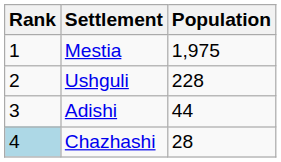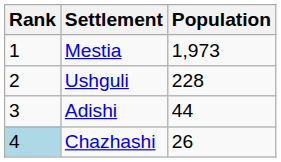 <table class="wikitable sortable">
 <tr>
 <th>Rank</th>
 <th>Settlement</th>
 <th>Population</th>
 </tr>
 <tr>
 <td>1</td>
 <td><a href='#'>Mestia</a></td>
-<td>1,975</td>
+<td>1,973</td>
 </tr>
 <tr>
 <td>2</td>
 <td><a href='#'>Ushguli</a></td>
 <td>228</td>
 </tr>
 <tr>
 <td>3</td>
 <td><a href='#'>Adishi</a></td>
 <td>44</td>
 </tr>
 <tr>
 <td style="background: lightblue;">4</td>
 <td><a href='#'>Chazhashi</a></td>
-<td>28</td>
+<td>26</td>
 </tr>
 </table>
